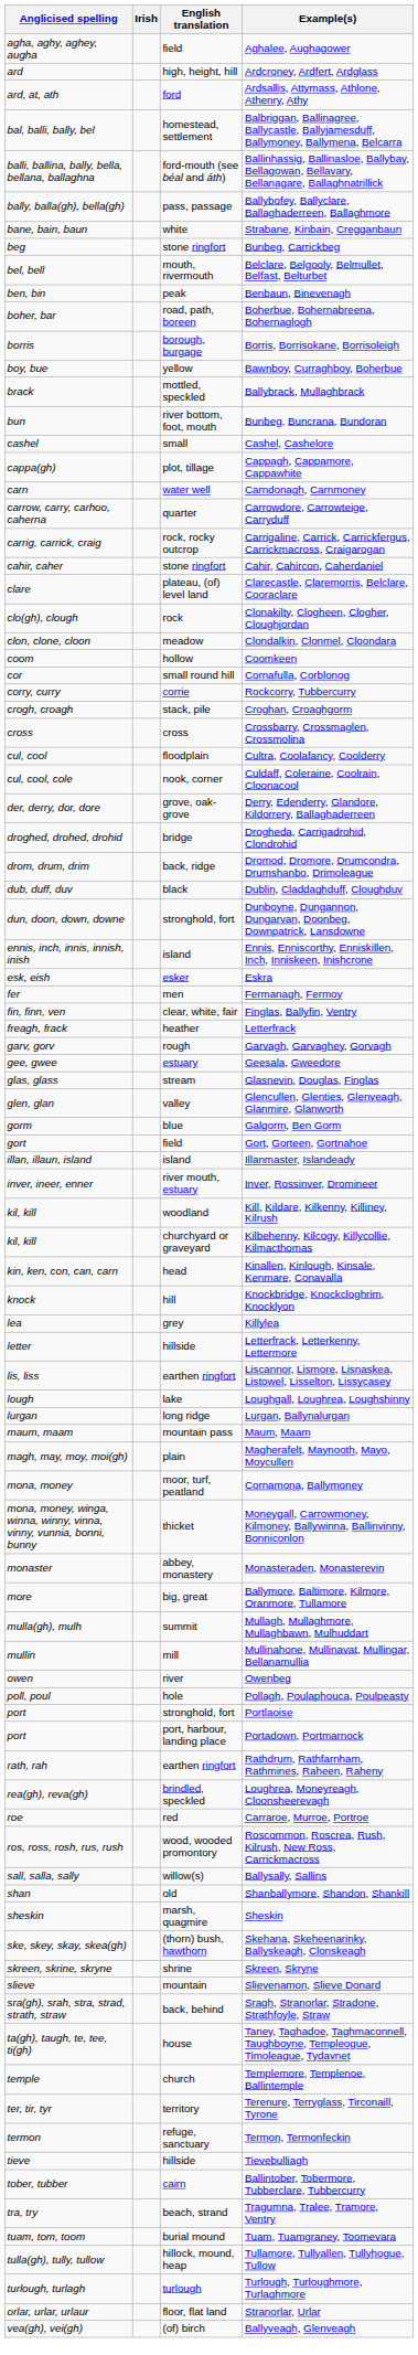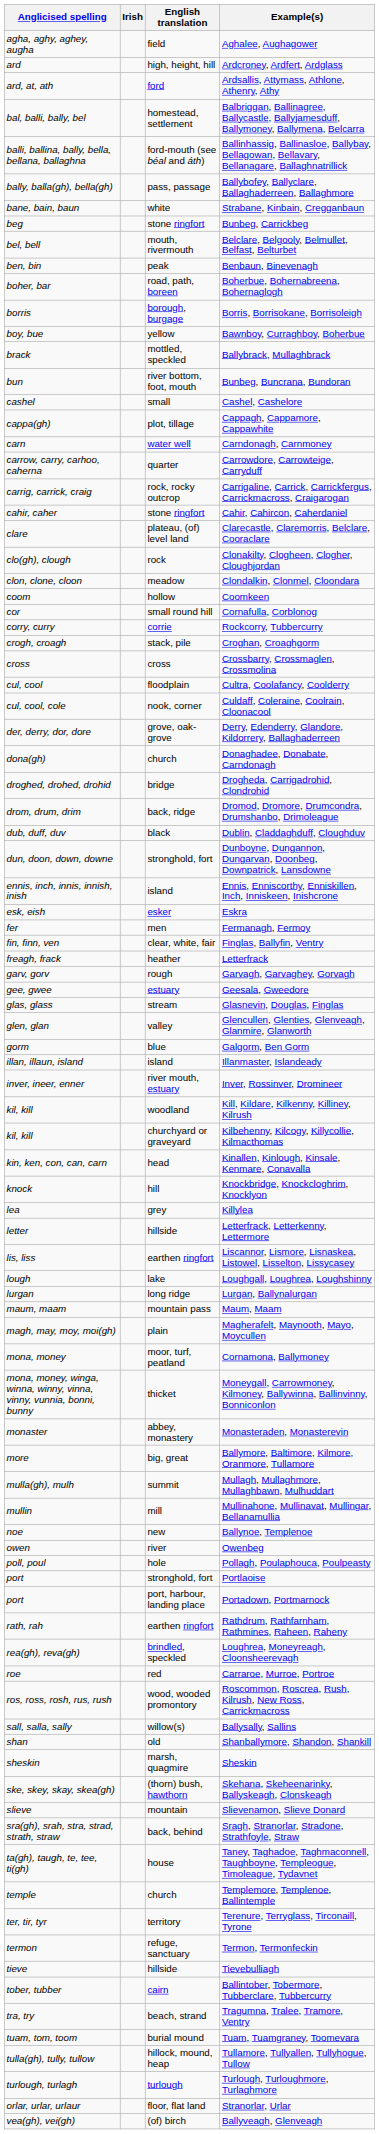 <table class="wikitable sortable">
 <tr>
 <th><a href='#'>Anglicised spelling</a></th>
 <th>Irish</th>
 <th>English translation</th>
 <th>Example(s)</th>
 </tr>
 <tr>
 <td><em>agha, aghy, aghey, augha</em></td>
 <td></td>
 <td>field</td>
 <td><a href='#'>Aghalee</a>, <a href='#'>Aughagower</a></td>
 </tr>
 <tr>
 <td><em>ard</em></td>
 <td></td>
 <td>high, height, hill</td>
 <td><a href='#'>Ardcroney</a>, <a href='#'>Ardfert</a>, <a href='#'>Ardglass</a></td>
 </tr>
 <tr>
 <td><em>ard, at, ath</em></td>
 <td></td>
 <td><a href='#'>ford</a></td>
 <td><a href='#'>Ardsallis</a>, <a href='#'>Attymass</a>, <a href='#'>Athlone</a>, <a href='#'>Athenry</a>, <a href='#'>Athy</a></td>
 </tr>
 <tr>
 <td><em>bal, balli, bally, bel</em></td>
 <td></td>
 <td>homestead, settlement</td>
 <td><a href='#'>Balbriggan</a>, <a href='#'>Ballinagree</a>, <a href='#'>Ballycastle</a>, <a href='#'>Ballyjamesduff</a>, <a href='#'>Ballymoney</a>, <a href='#'>Ballymena</a>, <a href='#'>Belcarra</a></td>
 </tr>
 <tr>
 <td><em>balli, ballina, bally, bella, bellana, ballaghna</em></td>
 <td></td>
 <td>ford-mouth (see <em>béal</em> and <em>áth</em>)</td>
 <td><a href='#'>Ballinhassig</a>, <a href='#'>Ballinasloe</a>, <a href='#'>Ballybay</a>, <a href='#'>Bellagowan</a>, <a href='#'>Bellavary</a>, <a href='#'>Bellanagare</a>, <a href='#'>Ballaghnatrillick</a></td>
 </tr>
 <tr>
 <td><em>bally, balla(gh), bella(gh)</em></td>
 <td></td>
 <td>pass, passage</td>
 <td><a href='#'>Ballybofey</a>, <a href='#'>Ballyclare</a>, <a href='#'>Ballaghaderreen</a>, <a href='#'>Ballaghmore</a></td>
 </tr>
 <tr>
 <td><em>bane, bain, baun</em></td>
 <td></td>
 <td>white</td>
 <td><a href='#'>Strabane</a>, <a href='#'>Kinbain</a>, <a href='#'>Cregganbaun</a></td>
 </tr>
 <tr>
 <td><em>beg</em></td>
 <td></td>
 <td>stone <a href='#'>ringfort</a></td>
 <td><a href='#'>Bunbeg</a>, <a href='#'>Carrickbeg</a></td>
 </tr>
 <tr>
 <td><em>bel, bell</em></td>
 <td></td>
 <td>mouth, rivermouth</td>
 <td><a href='#'>Belclare</a>, <a href='#'>Belgooly</a>, <a href='#'>Belmullet</a>, <a href='#'>Belfast</a>, <a href='#'>Belturbet</a></td>
 </tr>
 <tr>
 <td><em>ben, bin</em></td>
 <td></td>
 <td>peak</td>
 <td><a href='#'>Benbaun</a>, <a href='#'>Binevenagh</a></td>
 </tr>
 <tr>
 <td><em>boher, bar</em></td>
 <td></td>
 <td>road, path, <a href='#'>boreen</a></td>
 <td><a href='#'>Boherbue</a>, <a href='#'>Bohernabreena</a>, <a href='#'>Bohernaglogh</a></td>
 </tr>
 <tr>
 <td><em>borris</em></td>
 <td></td>
 <td><a href='#'>borough</a>, <a href='#'>burgage</a></td>
 <td><a href='#'>Borris</a>, <a href='#'>Borrisokane</a>, <a href='#'>Borrisoleigh</a></td>
 </tr>
 <tr>
 <td><em>boy, bue</em></td>
 <td></td>
 <td>yellow</td>
 <td><a href='#'>Bawnboy</a>, <a href='#'>Curraghboy</a>, <a href='#'>Boherbue</a></td>
 </tr>
 <tr>
 <td><em>brack</em></td>
 <td></td>
 <td>mottled, speckled</td>
 <td><a href='#'>Ballybrack</a>, <a href='#'>Mullaghbrack</a></td>
 </tr>
 <tr>
 <td><em>bun</em></td>
 <td></td>
 <td>river bottom, foot, mouth</td>
 <td><a href='#'>Bunbeg</a>, <a href='#'>Buncrana</a>, <a href='#'>Bundoran</a></td>
 </tr>
 <tr>
 <td><em>cashel</em></td>
 <td></td>
 <td>small</td>
 <td><a href='#'>Cashel</a>, <a href='#'>Cashelore</a></td>
 </tr>
 <tr>
 <td><em>cappa(gh)</em></td>
 <td></td>
 <td>plot, tillage</td>
 <td><a href='#'>Cappagh</a>, <a href='#'>Cappamore</a>, <a href='#'>Cappawhite</a></td>
 </tr>
 <tr>
 <td><em>carn</em></td>
 <td></td>
 <td><a href='#'>water well</a></td>
 <td><a href='#'>Carndonagh</a>, <a href='#'>Carnmoney</a></td>
 </tr>
 <tr>
 <td><em>carrow, carry, carhoo, caherna</em></td>
 <td></td>
 <td>quarter</td>
 <td><a href='#'>Carrowdore</a>, <a href='#'>Carrowteige</a>, <a href='#'>Carryduff</a></td>
 </tr>
 <tr>
 <td><em>carrig, carrick, craig</em></td>
 <td></td>
 <td>rock, rocky outcrop</td>
 <td><a href='#'>Carrigaline</a>, <a href='#'>Carrick</a>, <a href='#'>Carrickfergus</a>, <a href='#'>Carrickmacross</a>, <a href='#'>Craigarogan</a></td>
 </tr>
 <tr>
 <td><em>cahir, caher</em></td>
 <td></td>
 <td>stone <a href='#'>ringfort</a></td>
 <td><a href='#'>Cahir</a>, <a href='#'>Cahircon</a>, <a href='#'>Caherdaniel</a></td>
 </tr>
 <tr>
 <td><em>clare</em></td>
 <td></td>
 <td>plateau, (of) level land</td>
 <td><a href='#'>Clarecastle</a>, <a href='#'>Claremorris</a>, <a href='#'>Belclare</a>, <a href='#'>Cooraclare</a></td>
 </tr>
 <tr>
 <td><em>clo(gh), clough</em></td>
 <td></td>
 <td>rock</td>
 <td><a href='#'>Clonakilty</a>, <a href='#'>Clogheen</a>, <a href='#'>Clogher</a>, <a href='#'>Cloughjordan</a></td>
 </tr>
 <tr>
 <td><em>clon, clone, cloon</em></td>
 <td></td>
 <td>meadow</td>
 <td><a href='#'>Clondalkin</a>, <a href='#'>Clonmel</a>, <a href='#'>Cloondara</a></td>
 </tr>
 <tr>
 <td><em>coom</em></td>
 <td></td>
 <td>hollow</td>
 <td><a href='#'>Coomkeen</a></td>
 </tr>
 <tr>
 <td><em>cor</em></td>
 <td></td>
 <td>small round hill</td>
 <td><a href='#'>Cornafulla</a>, <a href='#'>Corblonog</a></td>
 </tr>
 <tr>
 <td><em>corry, curry</em></td>
 <td></td>
 <td><a href='#'>corrie</a></td>
 <td><a href='#'>Rockcorry</a>, <a href='#'>Tubbercurry</a></td>
 </tr>
 <tr>
 <td><em>crogh, croagh</em></td>
 <td></td>
 <td>stack, pile</td>
 <td><a href='#'>Croghan</a>, <a href='#'>Croaghgorm</a></td>
 </tr>
 <tr>
 <td><em>cross</em></td>
 <td></td>
 <td>cross</td>
 <td><a href='#'>Crossbarry</a>, <a href='#'>Crossmaglen</a>, <a href='#'>Crossmolina</a></td>
 </tr>
 <tr>
 <td><em>cul, cool</em></td>
 <td></td>
 <td>floodplain</td>
 <td><a href='#'>Cultra</a>, <a href='#'>Coolafancy</a>, <a href='#'>Coolderry</a></td>
 </tr>
 <tr>
 <td><em>cul, cool, cole</em></td>
 <td></td>
 <td>nook, corner</td>
 <td><a href='#'>Culdaff</a>, <a href='#'>Coleraine</a>, <a href='#'>Coolrain</a>, <a href='#'>Cloonacool</a></td>
 </tr>
 <tr>
 <td><em>der, derry, dor, dore</em></td>
 <td></td>
 <td>grove, oak-grove</td>
 <td><a href='#'>Derry</a>, <a href='#'>Edenderry</a>, <a href='#'>Glandore</a>, <a href='#'>Kildorrery</a>, <a href='#'>Ballaghaderreen</a></td>
 </tr>
 <tr>
+<td><em>dona(gh)</em></td>
+<td></td>
+<td>church</td>
+<td><a href='#'>Donaghadee</a>, <a href='#'>Donabate</a>, <a href='#'>Carndonagh</a></td>
+</tr>
+<tr>
 <td><em>droghed, drohed, drohid</em></td>
 <td></td>
 <td>bridge</td>
 <td><a href='#'>Drogheda</a>, <a href='#'>Carrigadrohid</a>, <a href='#'>Clondrohid</a></td>
 </tr>
 <tr>
 <td><em>drom, drum, drim</em></td>
 <td></td>
 <td>back, ridge</td>
 <td><a href='#'>Dromod</a>, <a href='#'>Dromore</a>, <a href='#'>Drumcondra</a>, <a href='#'>Drumshanbo</a>, <a href='#'>Drimoleague</a></td>
 </tr>
 <tr>
 <td><em>dub, duff, duv</em></td>
 <td></td>
 <td>black</td>
 <td><a href='#'>Dublin</a>, <a href='#'>Claddaghduff</a>, <a href='#'>Cloughduv</a></td>
 </tr>
 <tr>
 <td><em>dun, doon, down, downe</em></td>
 <td></td>
 <td>stronghold, fort</td>
 <td><a href='#'>Dunboyne</a>, <a href='#'>Dungannon</a>, <a href='#'>Dungarvan</a>, <a href='#'>Doonbeg</a>, <a href='#'>Downpatrick</a>, <a href='#'>Lansdowne</a></td>
 </tr>
 <tr>
 <td><em>ennis, inch, innis, innish, inish</em></td>
 <td></td>
 <td>island</td>
 <td><a href='#'>Ennis</a>, <a href='#'>Enniscorthy</a>, <a href='#'>Enniskillen</a>, <a href='#'>Inch</a>, <a href='#'>Inniskeen</a>, <a href='#'>Inishcrone</a></td>
 </tr>
 <tr>
 <td><em>esk, eish</em></td>
 <td></td>
 <td><a href='#'>esker</a></td>
 <td><a href='#'>Eskra</a></td>
 </tr>
 <tr>
 <td><em>fer</em></td>
 <td></td>
 <td>men</td>
 <td><a href='#'>Fermanagh</a>, <a href='#'>Fermoy</a></td>
 </tr>
 <tr>
 <td><em>fin, finn, ven</em></td>
 <td></td>
 <td>clear, white, fair</td>
 <td><a href='#'>Finglas</a>, <a href='#'>Ballyfin</a>, <a href='#'>Ventry</a></td>
 </tr>
 <tr>
 <td><em>freagh, frack</em></td>
 <td></td>
 <td>heather</td>
 <td><a href='#'>Letterfrack</a></td>
 </tr>
 <tr>
 <td><em>garv, gorv</em></td>
 <td></td>
 <td>rough</td>
 <td><a href='#'>Garvagh</a>, <a href='#'>Garvaghey</a>, <a href='#'>Gorvagh</a></td>
 </tr>
 <tr>
 <td><em>gee, gwee</em></td>
 <td></td>
 <td><a href='#'>estuary</a></td>
 <td><a href='#'>Geesala</a>, <a href='#'>Gweedore</a></td>
 </tr>
 <tr>
 <td><em>glas, glass</em></td>
 <td></td>
 <td>stream</td>
 <td><a href='#'>Glasnevin</a>, <a href='#'>Douglas</a>, <a href='#'>Finglas</a></td>
 </tr>
 <tr>
 <td><em>glen, glan</em></td>
 <td></td>
 <td>valley</td>
 <td><a href='#'>Glencullen</a>, <a href='#'>Glenties</a>, <a href='#'>Glenveagh</a>, <a href='#'>Glanmire</a>, <a href='#'>Glanworth</a></td>
 </tr>
 <tr>
 <td><em>gorm</em></td>
 <td></td>
 <td>blue</td>
 <td><a href='#'>Galgorm</a>, <a href='#'>Ben Gorm</a></td>
-</tr>
-<tr>
-<td><em>gort</em></td>
-<td></td>
-<td>field</td>
-<td><a href='#'>Gort</a>, <a href='#'>Gorteen</a>, <a href='#'>Gortnahoe</a></td>
 </tr>
 <tr>
 <td><em>illan, illaun, island</em></td>
 <td></td>
 <td>island</td>
 <td><a href='#'>Illanmaster</a>, <a href='#'>Islandeady</a></td>
 </tr>
 <tr>
 <td><em>inver, ineer, enner</em></td>
 <td></td>
 <td>river mouth, <a href='#'>estuary</a></td>
 <td><a href='#'>Inver</a>, <a href='#'>Rossinver</a>, <a href='#'>Dromineer</a></td>
 </tr>
 <tr>
 <td><em>kil, kill</em></td>
 <td></td>
 <td>woodland</td>
 <td><a href='#'>Kill</a>, <a href='#'>Kildare</a>, <a href='#'>Kilkenny</a>, <a href='#'>Killiney</a>, <a href='#'>Kilrush</a></td>
 </tr>
 <tr>
 <td><em>kil, kill</em></td>
 <td></td>
 <td>churchyard or graveyard</td>
 <td><a href='#'>Kilbehenny</a>, <a href='#'>Kilcogy</a>, <a href='#'>Killycollie</a>, <a href='#'>Kilmacthomas</a></td>
 </tr>
 <tr>
 <td><em>kin, ken, con, can, carn</em></td>
 <td></td>
 <td>head</td>
 <td><a href='#'>Kinallen</a>, <a href='#'>Kinlough</a>, <a href='#'>Kinsale</a>, <a href='#'>Kenmare</a>, <a href='#'>Conavalla</a></td>
 </tr>
 <tr>
 <td><em>knock</em></td>
 <td></td>
 <td>hill</td>
 <td><a href='#'>Knockbridge</a>, <a href='#'>Knockcloghrim</a>, <a href='#'>Knocklyon</a></td>
 </tr>
 <tr>
 <td><em>lea</em></td>
 <td></td>
 <td>grey</td>
 <td><a href='#'>Killylea</a></td>
 </tr>
 <tr>
 <td><em>letter</em></td>
 <td></td>
 <td>hillside</td>
 <td><a href='#'>Letterfrack</a>, <a href='#'>Letterkenny</a>, <a href='#'>Lettermore</a></td>
 </tr>
 <tr>
 <td><em>lis, liss</em></td>
 <td></td>
 <td>earthen <a href='#'>ringfort</a></td>
 <td><a href='#'>Liscannor</a>, <a href='#'>Lismore</a>, <a href='#'>Lisnaskea</a>, <a href='#'>Listowel</a>, <a href='#'>Lisselton</a>, <a href='#'>Lissycasey</a></td>
 </tr>
 <tr>
 <td><em>lough</em></td>
 <td></td>
 <td>lake</td>
 <td><a href='#'>Loughgall</a>, <a href='#'>Loughrea</a>, <a href='#'>Loughshinny</a></td>
 </tr>
 <tr>
 <td><em>lurgan</em></td>
 <td></td>
 <td>long ridge</td>
 <td><a href='#'>Lurgan</a>, <a href='#'>Ballynalurgan</a></td>
 </tr>
 <tr>
 <td><em>maum, maam</em></td>
 <td></td>
 <td>mountain pass</td>
 <td><a href='#'>Maum</a>, <a href='#'>Maam</a></td>
 </tr>
 <tr>
 <td><em>magh, may, moy, moi(gh)</em></td>
 <td></td>
 <td>plain</td>
 <td><a href='#'>Magherafelt</a>, <a href='#'>Maynooth</a>, <a href='#'>Mayo</a>, <a href='#'>Moycullen</a></td>
 </tr>
 <tr>
 <td><em>mona, money</em></td>
 <td></td>
 <td>moor, turf, peatland</td>
 <td><a href='#'>Cornamona</a>, <a href='#'>Ballymoney</a></td>
 </tr>
 <tr>
 <td><em>mona, money, winga, winna, winny, vinna, vinny, vunnia, bonni, bunny</em></td>
 <td></td>
 <td>thicket</td>
 <td><a href='#'>Moneygall</a>, <a href='#'>Carrowmoney</a>, <a href='#'>Kilmoney</a>, <a href='#'>Ballywinna</a>, <a href='#'>Ballinvinny</a>, <a href='#'>Bonniconlon</a></td>
 </tr>
 <tr>
 <td><em>monaster</em></td>
 <td></td>
 <td>abbey, monastery</td>
 <td><a href='#'>Monasteraden</a>, <a href='#'>Monasterevin</a></td>
 </tr>
 <tr>
 <td><em>more</em></td>
 <td></td>
 <td>big, great</td>
 <td><a href='#'>Ballymore</a>, <a href='#'>Baltimore</a>, <a href='#'>Kilmore</a>, <a href='#'>Oranmore</a>, <a href='#'>Tullamore</a></td>
 </tr>
 <tr>
 <td><em>mulla(gh), mulh</em></td>
 <td></td>
 <td>summit</td>
 <td><a href='#'>Mullagh</a>, <a href='#'>Mullaghmore</a>, <a href='#'>Mullaghbawn</a>, <a href='#'>Mulhuddart</a></td>
 </tr>
 <tr>
 <td><em>mullin</em></td>
 <td></td>
 <td>mill</td>
 <td><a href='#'>Mullinahone</a>, <a href='#'>Mullinavat</a>, <a href='#'>Mullingar</a>, <a href='#'>Bellanamullia</a></td>
 </tr>
 <tr>
+<td><em>noe</em></td>
+<td></td>
+<td>new</td>
+<td><a href='#'>Ballynoe</a>, <a href='#'>Templenoe</a></td>
+</tr>
+<tr>
 <td><em>owen</em></td>
 <td></td>
 <td>river</td>
 <td><a href='#'>Owenbeg</a></td>
 </tr>
 <tr>
 <td><em>poll, poul</em></td>
 <td></td>
 <td>hole</td>
 <td><a href='#'>Pollagh</a>, <a href='#'>Poulaphouca</a>, <a href='#'>Poulpeasty</a></td>
 </tr>
 <tr>
 <td><em>port</em></td>
 <td></td>
 <td>stronghold, fort</td>
 <td><a href='#'>Portlaoise</a></td>
 </tr>
 <tr>
 <td><em>port</em></td>
 <td></td>
 <td>port, harbour, landing place</td>
 <td><a href='#'>Portadown</a>, <a href='#'>Portmarnock</a></td>
 </tr>
 <tr>
 <td><em>rath, rah</em></td>
 <td></td>
 <td>earthen <a href='#'>ringfort</a></td>
 <td><a href='#'>Rathdrum</a>, <a href='#'>Rathfarnham</a>, <a href='#'>Rathmines</a>, <a href='#'>Raheen</a>, <a href='#'>Raheny</a></td>
 </tr>
 <tr>
 <td><em>rea(gh), reva(gh)</em></td>
 <td></td>
 <td><a href='#'>brindled</a>, speckled</td>
 <td><a href='#'>Loughrea</a>, <a href='#'>Moneyreagh</a>, <a href='#'>Cloonsheerevagh</a></td>
 </tr>
 <tr>
 <td><em>roe</em></td>
 <td></td>
 <td>red</td>
 <td><a href='#'>Carraroe</a>, <a href='#'>Murroe</a>, <a href='#'>Portroe</a></td>
 </tr>
 <tr>
 <td><em>ros, ross, rosh, rus, rush</em></td>
 <td></td>
 <td>wood, wooded promontory</td>
 <td><a href='#'>Roscommon</a>, <a href='#'>Roscrea</a>, <a href='#'>Rush</a>, <a href='#'>Kilrush</a>, <a href='#'>New Ross</a>, <a href='#'>Carrickmacross</a></td>
 </tr>
 <tr>
 <td><em>sall, salla, sally</em></td>
 <td></td>
 <td>willow(s)</td>
 <td><a href='#'>Ballysally</a>, <a href='#'>Sallins</a></td>
 </tr>
 <tr>
 <td><em>shan</em></td>
 <td></td>
 <td>old</td>
 <td><a href='#'>Shanballymore</a>, <a href='#'>Shandon</a>, <a href='#'>Shankill</a></td>
 </tr>
 <tr>
 <td><em>sheskin</em></td>
 <td></td>
 <td>marsh, quagmire</td>
 <td><a href='#'>Sheskin</a></td>
 </tr>
 <tr>
 <td><em>ske, skey, skay, skea(gh)</em></td>
 <td></td>
 <td>(thorn) bush, <a href='#'>hawthorn</a></td>
 <td><a href='#'>Skehana</a>, <a href='#'>Skeheenarinky</a>, <a href='#'>Ballyskeagh</a>, <a href='#'>Clonskeagh</a></td>
-</tr>
-<tr>
-<td><em>skreen, skrine, skryne</em></td>
-<td></td>
-<td>shrine</td>
-<td><a href='#'>Skreen</a>, <a href='#'>Skryne</a></td>
 </tr>
 <tr>
 <td><em>slieve</em></td>
 <td></td>
 <td>mountain</td>
 <td><a href='#'>Slievenamon</a>, <a href='#'>Slieve Donard</a></td>
 </tr>
 <tr>
 <td><em>sra(gh), srah, stra, strad, strath, straw</em></td>
 <td></td>
 <td>back, behind</td>
 <td><a href='#'>Sragh</a>, <a href='#'>Stranorlar</a>, <a href='#'>Stradone</a>, <a href='#'>Strathfoyle</a>, <a href='#'>Straw</a></td>
 </tr>
 <tr>
 <td><em>ta(gh), taugh, te, tee, ti(gh)</em></td>
 <td></td>
 <td>house</td>
 <td><a href='#'>Taney</a>, <a href='#'>Taghadoe</a>, <a href='#'>Taghmaconnell</a>, <a href='#'>Taughboyne</a>, <a href='#'>Templeogue</a>, <a href='#'>Timoleague</a>, <a href='#'>Tydavnet</a></td>
 </tr>
 <tr>
 <td><em>temple</em></td>
 <td></td>
 <td>church</td>
 <td><a href='#'>Templemore</a>, <a href='#'>Templenoe</a>, <a href='#'>Ballintemple</a></td>
 </tr>
 <tr>
 <td><em>ter, tir, tyr</em></td>
 <td></td>
 <td>territory</td>
 <td><a href='#'>Terenure</a>, <a href='#'>Terryglass</a>, <a href='#'>Tirconaill</a>, <a href='#'>Tyrone</a></td>
 </tr>
 <tr>
 <td><em>termon</em></td>
 <td></td>
 <td>refuge, sanctuary</td>
 <td><a href='#'>Termon</a>, <a href='#'>Termonfeckin</a></td>
 </tr>
 <tr>
 <td><em>tieve</em></td>
 <td></td>
 <td>hillside</td>
 <td><a href='#'>Tievebulliagh</a></td>
 </tr>
 <tr>
 <td><em>tober, tubber</em></td>
 <td></td>
 <td><a href='#'>cairn</a></td>
 <td><a href='#'>Ballintober</a>, <a href='#'>Tobermore</a>, <a href='#'>Tubberclare</a>, <a href='#'>Tubbercurry</a></td>
 </tr>
 <tr>
 <td><em>tra, try</em></td>
 <td></td>
 <td>beach, strand</td>
 <td><a href='#'>Tragumna</a>, <a href='#'>Tralee</a>, <a href='#'>Tramore</a>, <a href='#'>Ventry</a></td>
 </tr>
 <tr>
 <td><em>tuam, tom, toom</em></td>
 <td></td>
 <td>burial mound</td>
 <td><a href='#'>Tuam</a>, <a href='#'>Tuamgraney</a>, <a href='#'>Toomevara</a></td>
 </tr>
 <tr>
 <td><em>tulla(gh), tully, tullow</em></td>
 <td></td>
 <td>hillock, mound, heap</td>
 <td><a href='#'>Tullamore</a>, <a href='#'>Tullyallen</a>, <a href='#'>Tullyhogue</a>, <a href='#'>Tullow</a></td>
 </tr>
 <tr>
 <td><em>turlough, turlagh</em></td>
 <td></td>
 <td><a href='#'>turlough</a></td>
 <td><a href='#'>Turlough</a>, <a href='#'>Turloughmore</a>, <a href='#'>Turlaghmore</a></td>
 </tr>
 <tr>
 <td><em>orlar, urlar, urlaur</em></td>
 <td></td>
 <td>floor, flat land</td>
 <td><a href='#'>Stranorlar</a>, <a href='#'>Urlar</a></td>
 </tr>
 <tr>
 <td><em>vea(gh), vei(gh)</em></td>
 <td></td>
 <td>(of) birch</td>
 <td><a href='#'>Ballyveagh</a>, <a href='#'>Glenveagh</a></td>
 </tr>
 </table>
